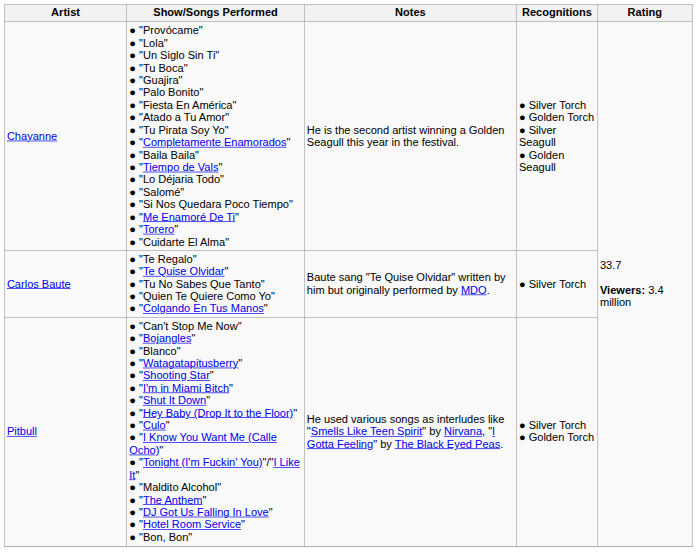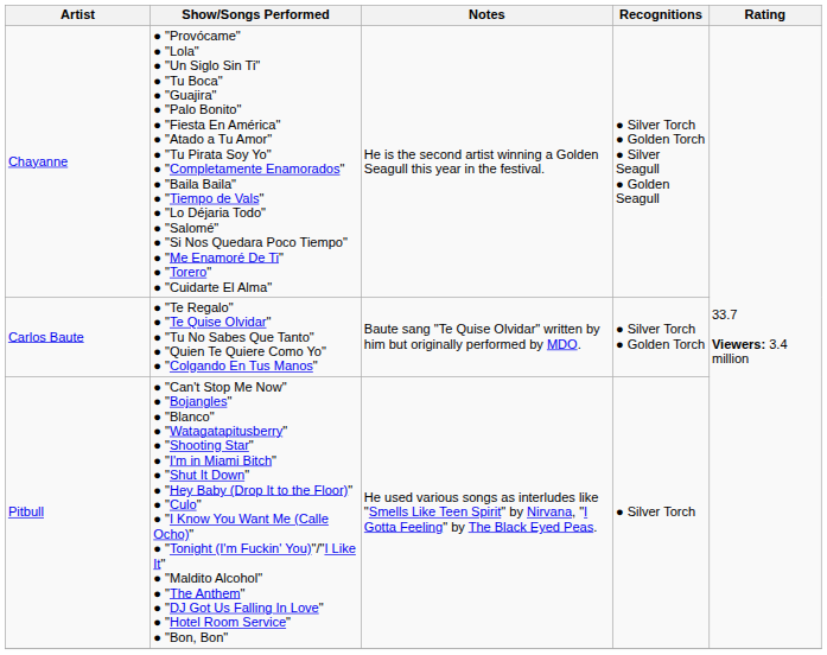 <table class="wikitable">
 <tr>
 <th width="170">Artist</th>
 <th width="250">Show/Songs Performed</th>
 <th width="300">Notes</th>
 <th width="110">Recognitions</th>
 <th width="130">Rating</th>
 </tr>
 <tr>
 <td><a href='#'>Chayanne</a></td>
 <td>● "Provócame"<br> ● "Lola"<br> ● "Un Siglo Sin Ti"<br> ● "Tu Boca"<br> ● "Guajira"<br> ● "Palo Bonito"<br> ● "Fiesta En América"<br> ● "Atado a Tu Amor"<br> ● "Tu Pirata Soy Yo"<br> ● "<a href='#'>Completamente Enamorados</a>"<br> ● "Baila Baila"<br> ● "<a href='#'>Tiempo de Vals</a>"<br> ● "Lo Déjaria Todo"<br> ● "Salomé"<br> ● "Si Nos Quedara Poco Tiempo"<br> ● "<a href='#'>Me Enamoré De Ti</a>" <br> ● "<a href='#'>Torero</a>"<br> ● "Cuidarte El Alma"<br></td>
 <td>He is the second artist winning a Golden Seagull this year in the festival.</td>
 <td>● Silver Torch<br> ● Golden Torch<br> ● Silver Seagull<br> ● Golden Seagull</td>
 <td rowspan="3">33.7<br><br> <strong>Viewers:</strong> 3.4 million<br></td>
 </tr>
 <tr>
 <td><a href='#'>Carlos Baute</a></td>
 <td>● "Te Regalo"<br> ● "<a href='#'>Te Quise Olvidar</a>"<br> ● "Tu No Sabes Que Tanto"<br> ● "Quien Te Quiere Como Yo"<br> ● "<a href='#'>Colgando En Tus Manos</a>"<br></td>
 <td>Baute sang "Te Quise Olvidar" written by him but originally performed by <a href='#'>MDO</a>.</td>
-<td>● Silver Torch<br></td>
+<td>● Silver Torch<br> ● Golden Torch<br></td>
 </tr>
 <tr>
 <td><a href='#'>Pitbull</a></td>
 <td>● "Can't Stop Me Now"<br> ● "<a href='#'>Bojangles</a>"<br> ● "Blanco"<br> ● "<a href='#'>Watagatapitusberry</a>"<br> ● "<a href='#'>Shooting Star</a>"<br> ● "<a href='#'>I'm in Miami Bitch</a>"<br> ● "<a href='#'>Shut It Down</a>"<br> ● "<a href='#'>Hey Baby (Drop It to the Floor)</a>"<br> ● "<a href='#'>Culo</a>"<br> ● "<a href='#'>I Know You Want Me (Calle Ocho)</a>"<br> ● "<a href='#'>Tonight (I'm Fuckin' You)</a>"/"<a href='#'>I Like It</a>"<br> ● "Maldito Alcohol"<br> ● "<a href='#'>The Anthem</a>"<br> ● "<a href='#'>DJ Got Us Falling In Love</a>"<br> ● "<a href='#'>Hotel Room Service</a>"<br> ● "Bon, Bon"<br></td>
 <td>He used various songs as interludes like "<a href='#'>Smells Like Teen Spirit</a>" by <a href='#'>Nirvana</a>, "<a href='#'>I Gotta Feeling</a>" by <a href='#'>The Black Eyed Peas</a>.</td>
-<td>● Silver Torch<br> ● Golden Torch<br></td>
+<td>● Silver Torch<br></td>
 </tr>
 <tr>
 </tr>
 </table>
